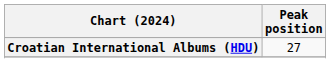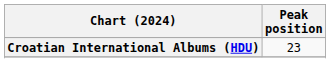 <table class="wikitable sortable plainrowheaders" style="text-align:center">
 <tr>
 <th scope="col">Chart (2024)</th>
 <th scope="col">Peak<br>position</th>
 </tr>
 <tr>
 </tr>
 <tr>
 <th scope="row">Croatian International Albums (<a href='#'>HDU</a>)</th>
-<td>27</td>
+<td>23</td>
 </tr>
 <tr>
 </tr>
 <tr>
 </tr>
 <tr>
 </tr>
 <tr>
 </tr>
 </table>
